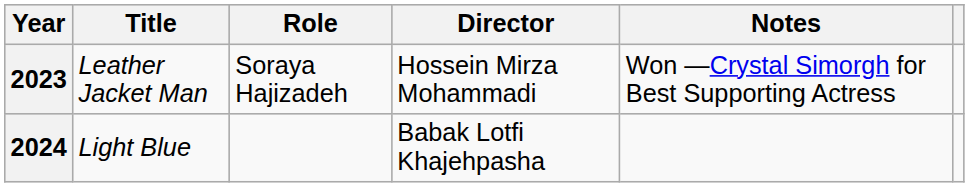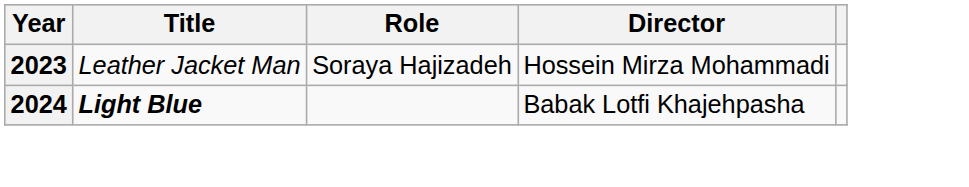 <table class="wikitable plainrowheaders sortable"  style=font-size:100%>
 <tr>
 <th scope="col">Year</th>
 <th scope="col">Title</th>
 <th scope="col">Role</th>
 <th scope="col">Director</th>
-<th scope="col" class="unsortable">Notes</th>
 <th scope="col" class="unsortable"></th>
 </tr>
 <tr>
 <th scope="row">2023</th>
 <td><em>Leather Jacket Man</em></td>
 <td>Soraya Hajizadeh</td>
 <td>Hossein Mirza Mohammadi</td>
-<td>Won —<a href='#'>Crystal Simorgh</a> for Best Supporting Actress</td>
 <td></td>
 </tr>
 <tr>
 <th scope="row">2024</th>
-<td><em>Light Blue</em></td>
+<td><strong><em>Light Blue</em></strong></td>
 <td></td>
 <td>Babak Lotfi Khajehpasha</td>
 <td></td>
-<td></td>
 </tr>
 </table>
